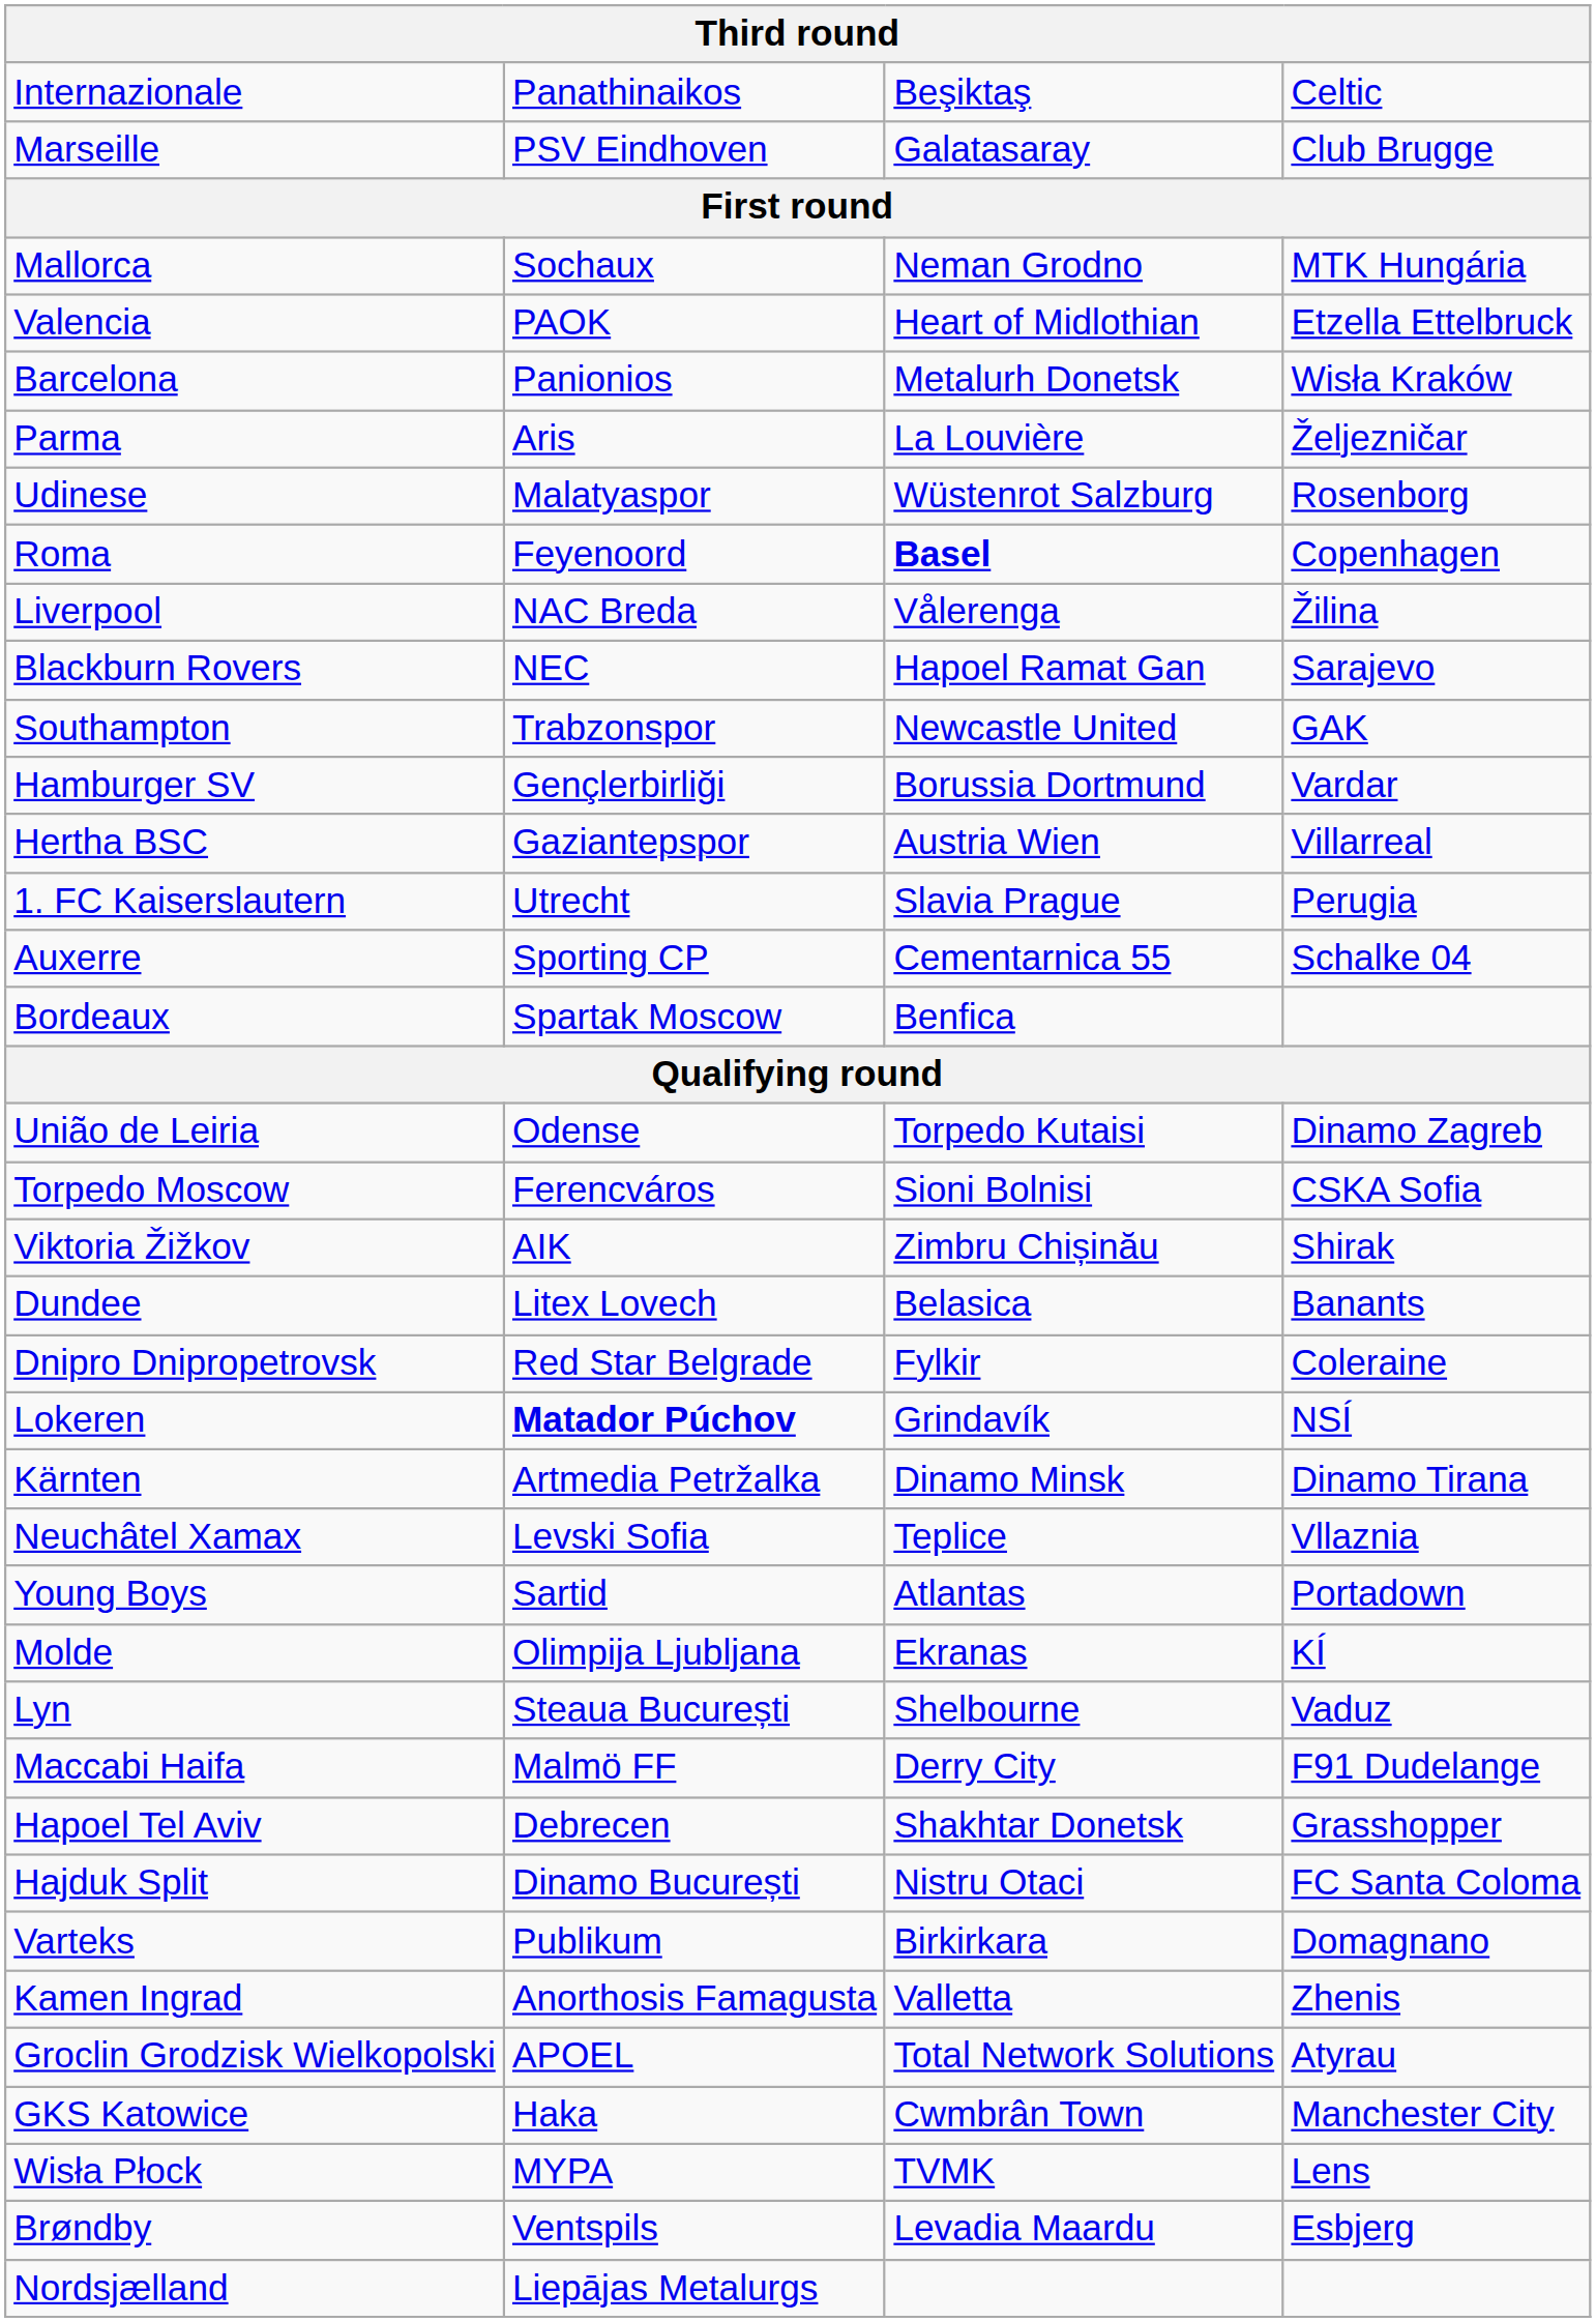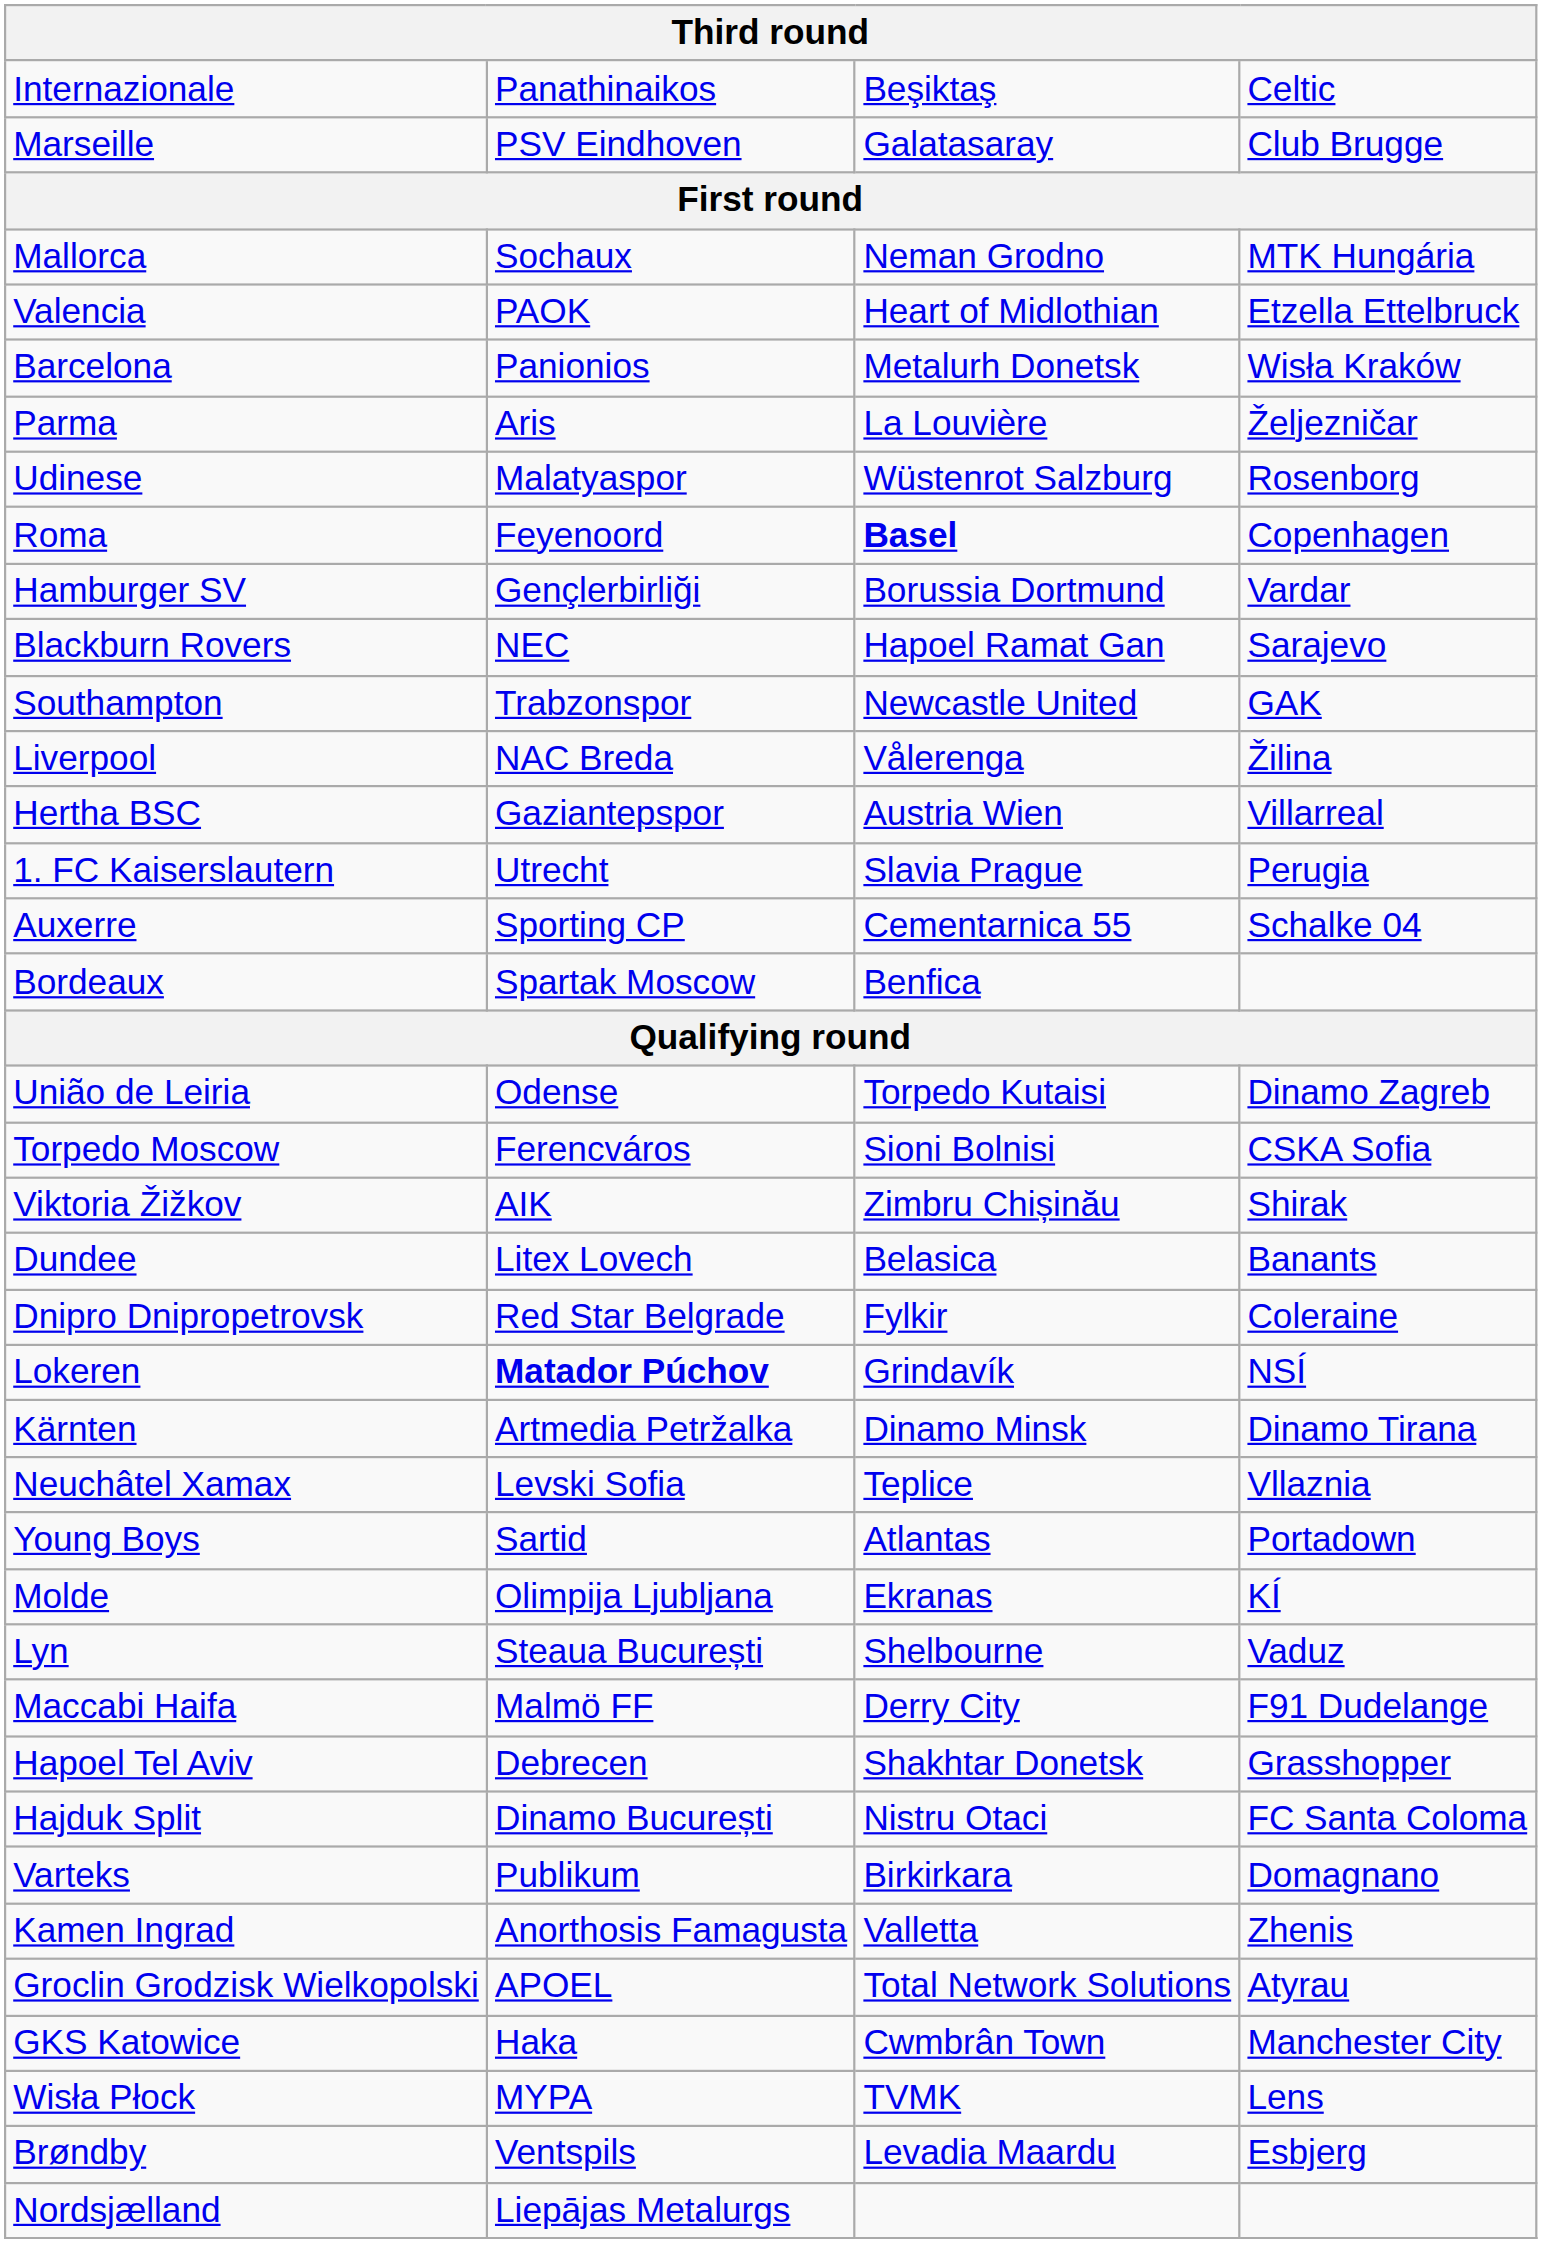 <table class="wikitable">
 <tr>
 <th colspan="4">Third round</th>
 </tr>
 <tr>
 <td> <a href='#'>Internazionale</a> </td>
 <td> <a href='#'>Panathinaikos</a> </td>
 <td> <a href='#'>Beşiktaş</a> </td>
 <td> <a href='#'>Celtic</a> </td>
 </tr>
 <tr>
 <td> <a href='#'>Marseille</a> </td>
 <td> <a href='#'>PSV Eindhoven</a> </td>
 <td> <a href='#'>Galatasaray</a> </td>
 <td> <a href='#'>Club Brugge</a> </td>
 </tr>
 <tr>
 <th colspan="4">First round</th>
 </tr>
 <tr>
 <td> <a href='#'>Mallorca</a> </td>
 <td> <a href='#'>Sochaux</a> </td>
 <td> <a href='#'>Neman Grodno</a> </td>
 <td> <a href='#'>MTK Hungária</a> </td>
 </tr>
 <tr>
 <td> <a href='#'>Valencia</a> </td>
 <td> <a href='#'>PAOK</a> </td>
 <td> <a href='#'>Heart of Midlothian</a> </td>
 <td> <a href='#'>Etzella Ettelbruck</a> </td>
 </tr>
 <tr>
 <td> <a href='#'>Barcelona</a> </td>
 <td> <a href='#'>Panionios</a> </td>
 <td> <a href='#'>Metalurh Donetsk</a> </td>
 <td> <a href='#'>Wisła Kraków</a> </td>
 </tr>
 <tr>
 <td> <a href='#'>Parma</a> </td>
 <td> <a href='#'>Aris</a> </td>
 <td> <a href='#'>La Louvière</a> </td>
 <td> <a href='#'>Željezničar</a> </td>
 </tr>
 <tr>
 <td> <a href='#'>Udinese</a> </td>
 <td> <a href='#'>Malatyaspor</a> </td>
 <td> <a href='#'>Wüstenrot Salzburg</a> </td>
 <td> <a href='#'>Rosenborg</a> </td>
 </tr>
 <tr>
 <td> <a href='#'>Roma</a> </td>
 <td> <a href='#'>Feyenoord</a> </td>
 <td><strong> <a href='#'>Basel</a> </strong></td>
 <td> <a href='#'>Copenhagen</a> </td>
 </tr>
 <tr>
-<td> <a href='#'>Liverpool</a> </td>
-<td> <a href='#'>NAC Breda</a> </td>
-<td> <a href='#'>Vålerenga</a> </td>
-<td> <a href='#'>Žilina</a> </td>
+<td> <a href='#'>Hamburger SV</a> </td>
+<td> <a href='#'>Gençlerbirliği</a> </td>
+<td> <a href='#'>Borussia Dortmund</a> </td>
+<td> <a href='#'>Vardar</a> </td>
 </tr>
 <tr>
 <td> <a href='#'>Blackburn Rovers</a> </td>
 <td> <a href='#'>NEC</a> </td>
 <td> <a href='#'>Hapoel Ramat Gan</a> </td>
 <td> <a href='#'>Sarajevo</a> </td>
 </tr>
 <tr>
 <td> <a href='#'>Southampton</a> </td>
 <td> <a href='#'>Trabzonspor</a> </td>
 <td> <a href='#'>Newcastle United</a> </td>
 <td> <a href='#'>GAK</a> </td>
 </tr>
 <tr>
-<td> <a href='#'>Hamburger SV</a> </td>
-<td> <a href='#'>Gençlerbirliği</a> </td>
-<td> <a href='#'>Borussia Dortmund</a> </td>
-<td> <a href='#'>Vardar</a> </td>
+<td> <a href='#'>Liverpool</a> </td>
+<td> <a href='#'>NAC Breda</a> </td>
+<td> <a href='#'>Vålerenga</a> </td>
+<td> <a href='#'>Žilina</a> </td>
 </tr>
 <tr>
 <td> <a href='#'>Hertha BSC</a> </td>
 <td> <a href='#'>Gaziantepspor</a> </td>
 <td> <a href='#'>Austria Wien</a> </td>
 <td> <a href='#'>Villarreal</a> </td>
 </tr>
 <tr>
 <td> <a href='#'>1. FC Kaiserslautern</a> </td>
 <td> <a href='#'>Utrecht</a> </td>
 <td> <a href='#'>Slavia Prague</a> </td>
 <td> <a href='#'>Perugia</a> </td>
 </tr>
 <tr>
 <td> <a href='#'>Auxerre</a> </td>
 <td> <a href='#'>Sporting CP</a> </td>
 <td> <a href='#'>Cementarnica 55</a> </td>
 <td> <a href='#'>Schalke 04</a> </td>
 </tr>
 <tr>
 <td> <a href='#'>Bordeaux</a> </td>
 <td> <a href='#'>Spartak Moscow</a> </td>
 <td> <a href='#'>Benfica</a> </td>
 <td></td>
 </tr>
 <tr>
 <th colspan="4">Qualifying round</th>
 </tr>
 <tr>
 <td> <a href='#'>União de Leiria</a> </td>
 <td> <a href='#'>Odense</a> </td>
 <td> <a href='#'>Torpedo Kutaisi</a> </td>
 <td> <a href='#'>Dinamo Zagreb</a> </td>
 </tr>
 <tr>
 <td> <a href='#'>Torpedo Moscow</a> </td>
 <td> <a href='#'>Ferencváros</a> </td>
 <td> <a href='#'>Sioni Bolnisi</a> </td>
 <td> <a href='#'>CSKA Sofia</a> </td>
 </tr>
 <tr>
 <td> <a href='#'>Viktoria Žižkov</a> </td>
 <td> <a href='#'>AIK</a> </td>
 <td> <a href='#'>Zimbru Chișinău</a> </td>
 <td> <a href='#'>Shirak</a> </td>
 </tr>
 <tr>
 <td> <a href='#'>Dundee</a> </td>
 <td> <a href='#'>Litex Lovech</a> </td>
 <td> <a href='#'>Belasica</a> </td>
 <td> <a href='#'>Banants</a> </td>
 </tr>
 <tr>
 <td> <a href='#'>Dnipro Dnipropetrovsk</a> </td>
 <td> <a href='#'>Red Star Belgrade</a> </td>
 <td> <a href='#'>Fylkir</a> </td>
 <td> <a href='#'>Coleraine</a> </td>
 </tr>
 <tr>
 <td> <a href='#'>Lokeren</a> </td>
 <td><strong> <a href='#'>Matador Púchov</a> </strong></td>
 <td> <a href='#'>Grindavík</a> </td>
 <td> <a href='#'>NSÍ</a> </td>
 </tr>
 <tr>
 <td> <a href='#'>Kärnten</a> </td>
 <td> <a href='#'>Artmedia Petržalka</a> </td>
 <td> <a href='#'>Dinamo Minsk</a> </td>
 <td> <a href='#'>Dinamo Tirana</a> </td>
 </tr>
 <tr>
 <td> <a href='#'>Neuchâtel Xamax</a> </td>
 <td> <a href='#'>Levski Sofia</a> </td>
 <td> <a href='#'>Teplice</a> </td>
 <td> <a href='#'>Vllaznia</a> </td>
 </tr>
 <tr>
 <td> <a href='#'>Young Boys</a> </td>
 <td> <a href='#'>Sartid</a> </td>
 <td> <a href='#'>Atlantas</a> </td>
 <td> <a href='#'>Portadown</a> </td>
 </tr>
 <tr>
 <td> <a href='#'>Molde</a> </td>
 <td> <a href='#'>Olimpija Ljubljana</a> </td>
 <td> <a href='#'>Ekranas</a> </td>
 <td> <a href='#'>KÍ</a> </td>
 </tr>
 <tr>
 <td> <a href='#'>Lyn</a> </td>
 <td> <a href='#'>Steaua București</a> </td>
 <td> <a href='#'>Shelbourne</a> </td>
 <td> <a href='#'>Vaduz</a> </td>
 </tr>
 <tr>
 <td> <a href='#'>Maccabi Haifa</a> </td>
 <td> <a href='#'>Malmö FF</a> </td>
 <td> <a href='#'>Derry City</a> </td>
 <td> <a href='#'>F91 Dudelange</a> </td>
 </tr>
 <tr>
 <td> <a href='#'>Hapoel Tel Aviv</a> </td>
 <td> <a href='#'>Debrecen</a> </td>
 <td> <a href='#'>Shakhtar Donetsk</a> </td>
 <td> <a href='#'>Grasshopper</a> </td>
 </tr>
 <tr>
 <td> <a href='#'>Hajduk Split</a> </td>
 <td> <a href='#'>Dinamo București</a> </td>
 <td> <a href='#'>Nistru Otaci</a> </td>
 <td> <a href='#'>FC Santa Coloma</a> </td>
 </tr>
 <tr>
 <td> <a href='#'>Varteks</a> </td>
 <td> <a href='#'>Publikum</a> </td>
 <td> <a href='#'>Birkirkara</a> </td>
 <td> <a href='#'>Domagnano</a> </td>
 </tr>
 <tr>
 <td> <a href='#'>Kamen Ingrad</a> </td>
 <td> <a href='#'>Anorthosis Famagusta</a> </td>
 <td> <a href='#'>Valletta</a> </td>
 <td> <a href='#'>Zhenis</a> </td>
 </tr>
 <tr>
 <td> <a href='#'>Groclin Grodzisk Wielkopolski</a> </td>
 <td> <a href='#'>APOEL</a> </td>
 <td> <a href='#'>Total Network Solutions</a> </td>
 <td> <a href='#'>Atyrau</a> </td>
 </tr>
 <tr>
 <td> <a href='#'>GKS Katowice</a> </td>
 <td> <a href='#'>Haka</a> </td>
 <td> <a href='#'>Cwmbrân Town</a> </td>
 <td> <a href='#'>Manchester City</a> </td>
 </tr>
 <tr>
 <td> <a href='#'>Wisła Płock</a> </td>
 <td> <a href='#'>MYPA</a> </td>
 <td> <a href='#'>TVMK</a> </td>
 <td> <a href='#'>Lens</a> </td>
 </tr>
 <tr>
 <td> <a href='#'>Brøndby</a> </td>
 <td> <a href='#'>Ventspils</a> </td>
 <td> <a href='#'>Levadia Maardu</a> </td>
 <td> <a href='#'>Esbjerg</a> </td>
 </tr>
 <tr>
 <td> <a href='#'>Nordsjælland</a> </td>
 <td> <a href='#'>Liepājas Metalurgs</a> </td>
 <td></td>
 <td></td>
 </tr>
 <tr>
 </tr>
 </table>
